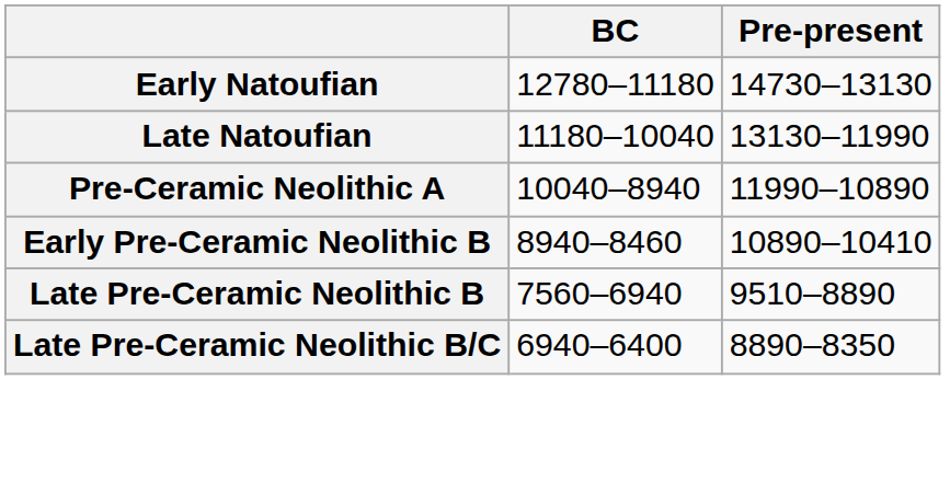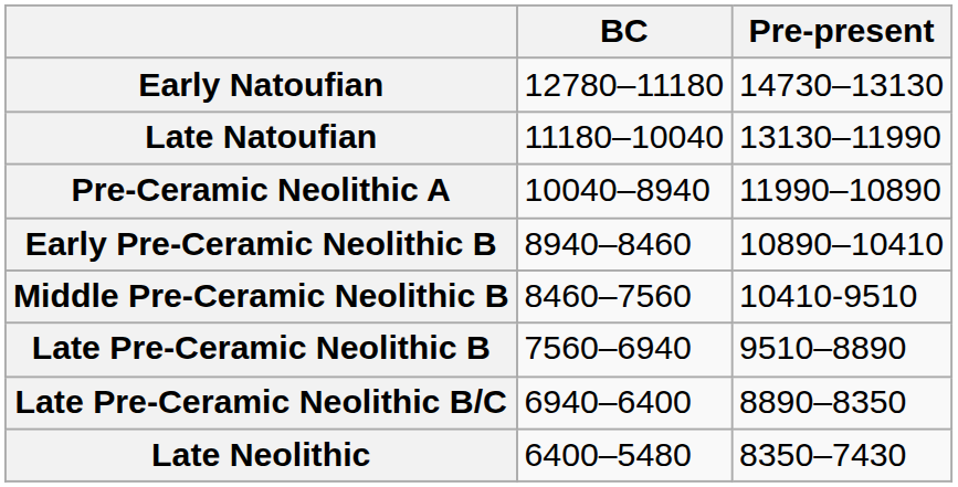 <table class="wikitable">
 <tr>
 <th></th>
 <th>BC</th>
 <th>Pre-present</th>
 </tr>
 <tr>
 <th>Early Natoufian</th>
 <td>12780–11180</td>
 <td>14730–13130</td>
 </tr>
 <tr>
 <th>Late Natoufian</th>
 <td>11180–10040</td>
 <td>13130–11990</td>
 </tr>
 <tr>
 <th>Pre-Ceramic Neolithic A</th>
 <td>10040–8940</td>
 <td>11990–10890</td>
 </tr>
 <tr>
 <th>Early Pre-Ceramic Neolithic B</th>
 <td>8940–8460</td>
 <td>10890–10410</td>
 </tr>
 <tr>
+<th>Middle Pre-Ceramic Neolithic B</th>
+<td>8460–7560</td>
+<td>10410-9510</td>
+</tr>
+<tr>
 <th>Late Pre-Ceramic Neolithic B</th>
 <td>7560–6940</td>
 <td>9510–8890</td>
 </tr>
 <tr>
 <th>Late Pre-Ceramic Neolithic B/C</th>
 <td>6940–6400</td>
 <td>8890–8350</td>
 </tr>
+<tr>
+<th>Late Neolithic</th>
+<td>6400–5480</td>
+<td>8350–7430</td>
+</tr>
 </table>
